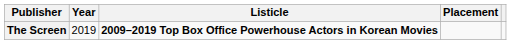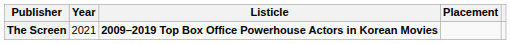 <table class="wikitable plainrowheaders" style="text-align:center">
 <tr>
 <th scope="col">Publisher</th>
 <th scope="col">Year</th>
 <th scope="col">Listicle</th>
 <th scope="col">Placement</th>
 <th scope="col" class="unsortable"></th>
 </tr>
 <tr>
 <th scope="row">The Screen</th>
-<td>2019</td>
+<td>2021</td>
 <td style="text-align:left"><strong>2009–2019 Top Box Office Powerhouse Actors in Korean Movies</strong></td>
 <td></td>
 <td></td>
 </tr>
 </table>
